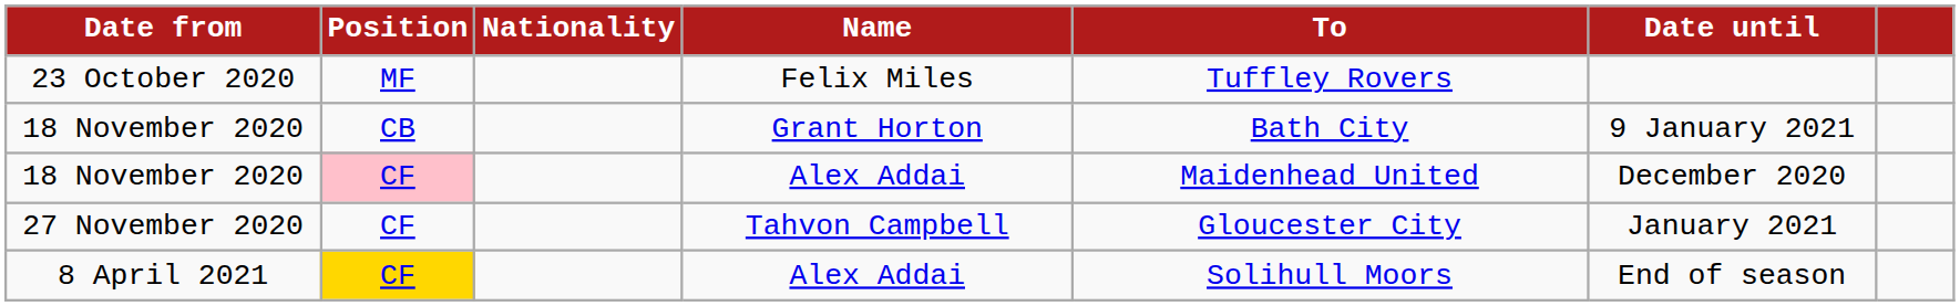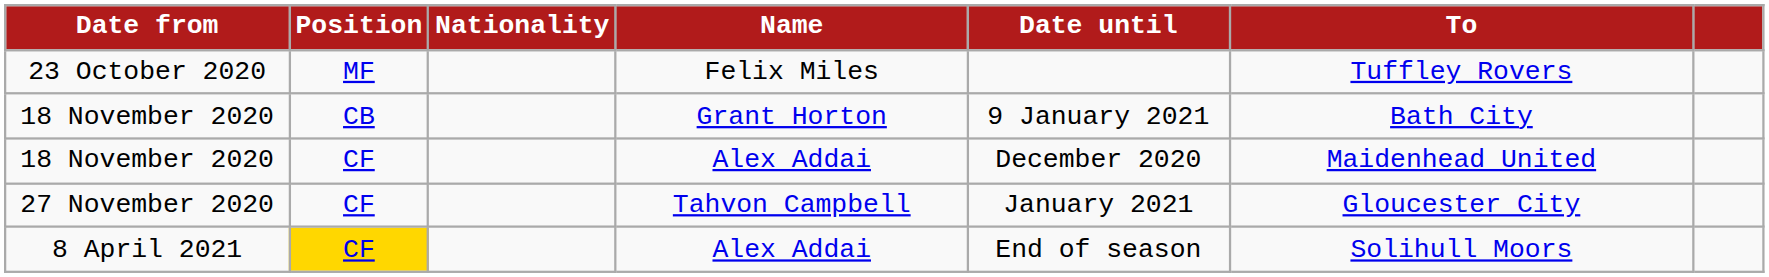 <table class="wikitable"  style="text-align:center; font-size:90%; ">
 <tr>
 <th style="background:#B11B1B;color:#fff;; width:120px;">Date from</th>
 <th style="background:#B11B1B;color:#fff;; width:50px;">Position</th>
 <th style="background:#B11B1B;color:#fff;; width:50px;">Nationality</th>
 <th style="background:#B11B1B;color:#fff;; width:150px;">Name</th>
+<th style="background:#B11B1B;color:#fff;; width:110px;">Date until</th>
 <th style="background:#B11B1B;color:#fff;; width:200px;">To</th>
-<th style="background:#B11B1B;color:#fff;; width:110px;">Date until</th>
 <th style="background:#B11B1B;color:#fff;; width:25px;"></th>
 </tr>
 <tr>
 <td>23 October 2020</td>
 <td><a href='#'>MF</a></td>
 <td></td>
 <td>Felix Miles</td>
+<td></td>
 <td> <a href='#'>Tuffley Rovers</a></td>
-<td></td>
 <td></td>
 </tr>
 <tr>
 <td>18 November 2020</td>
 <td><a href='#'>CB</a></td>
 <td></td>
 <td><a href='#'>Grant Horton</a></td>
+<td>9 January 2021</td>
 <td> <a href='#'>Bath City</a></td>
-<td>9 January 2021</td>
 <td></td>
 </tr>
 <tr>
 <td>18 November 2020</td>
-<td style="background: pink;"><a href='#'>CF</a></td>
+<td><a href='#'>CF</a></td>
 <td></td>
 <td><a href='#'>Alex Addai</a></td>
+<td>December 2020</td>
 <td> <a href='#'>Maidenhead United</a></td>
-<td>December 2020</td>
 <td></td>
 </tr>
 <tr>
 <td>27 November 2020</td>
 <td><a href='#'>CF</a></td>
 <td></td>
 <td><a href='#'>Tahvon Campbell</a></td>
+<td>January 2021</td>
 <td> <a href='#'>Gloucester City</a></td>
-<td>January 2021</td>
 <td></td>
 </tr>
 <tr>
 <td>8 April 2021</td>
 <td style="background: gold;"><a href='#'>CF</a></td>
 <td></td>
 <td><a href='#'>Alex Addai</a></td>
+<td>End of season</td>
 <td> <a href='#'>Solihull Moors</a></td>
-<td>End of season</td>
 <td></td>
 </tr>
 </table>
